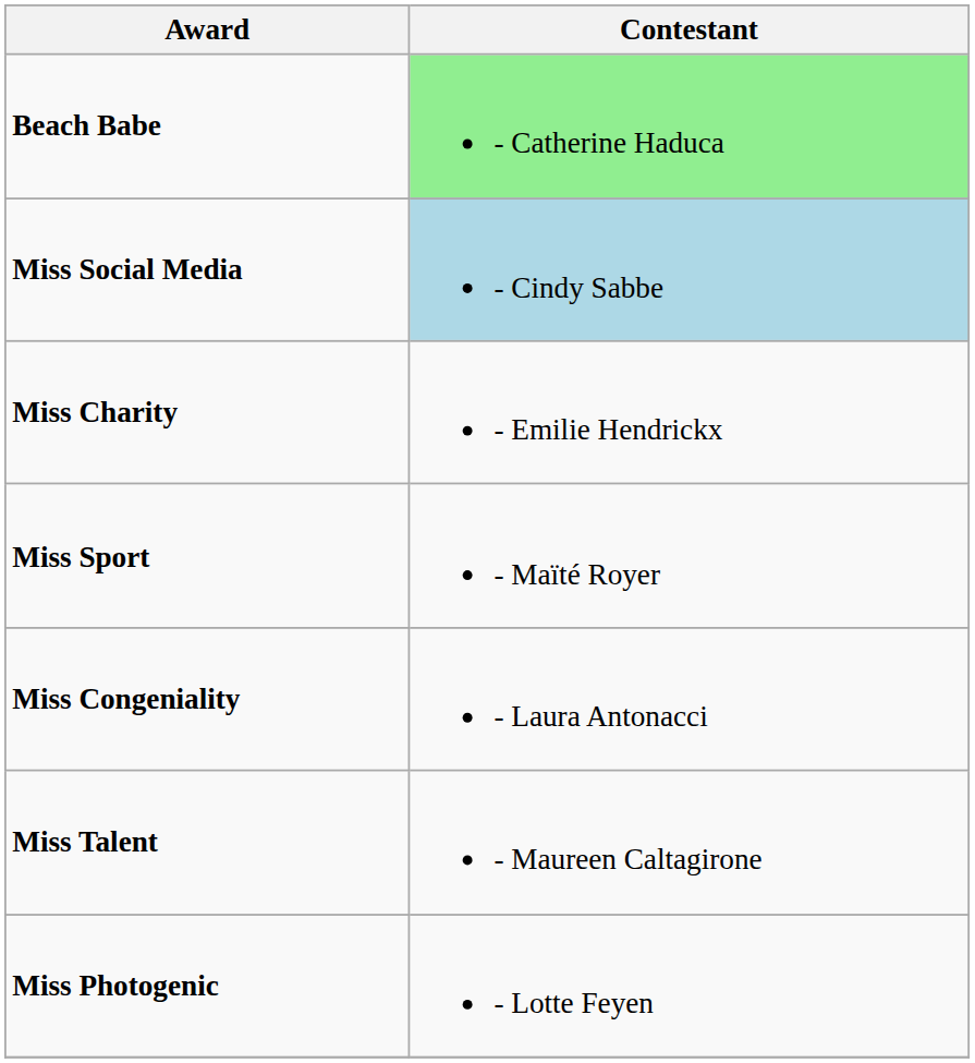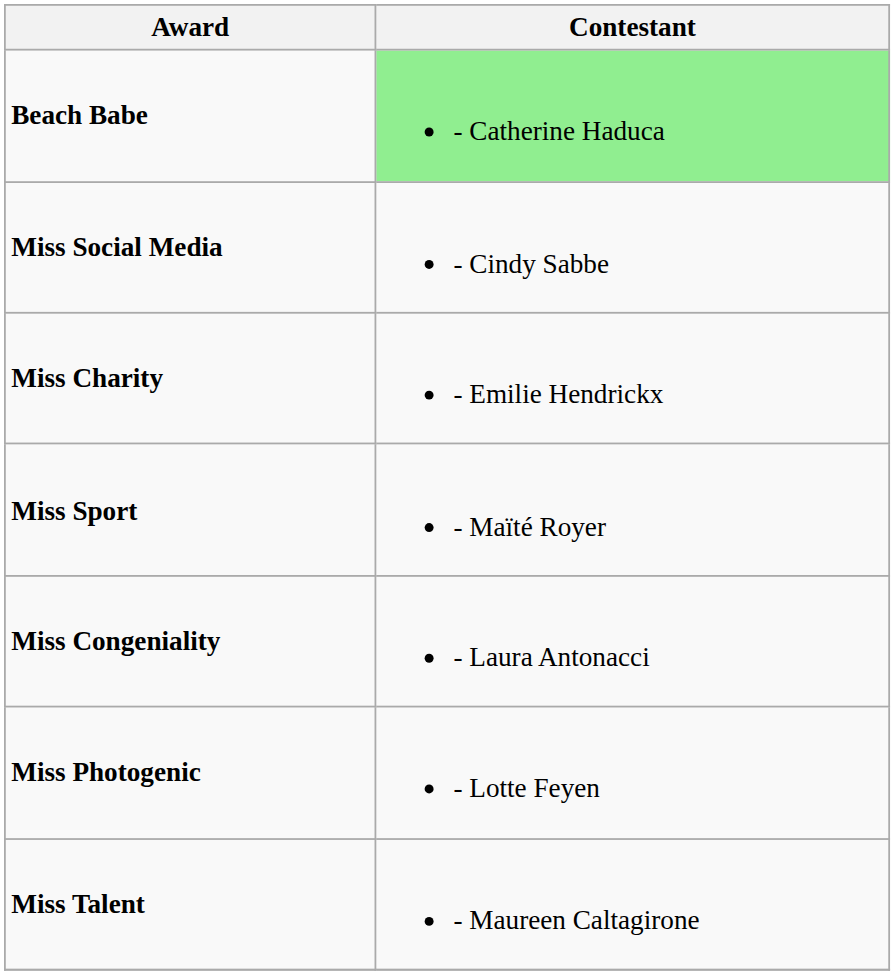 <table class="wikitable sortable" style="font-size:95%;">
 <tr>
 <th width="200">Award</th>
 <th width="280">Contestant</th>
 </tr>
 <tr>
 <td><strong>Beach Babe</strong></td>
 <td style="background: lightgreen;"><br><ul><li><strong></strong> - Catherine Haduca</li></ul></td>
 </tr>
 <tr>
 <td><strong>Miss Social Media</strong></td>
-<td style="background: lightblue;"><br><ul><li><strong></strong> - Cindy Sabbe</li></ul></td>
+<td><br><ul><li><strong></strong> - Cindy Sabbe</li></ul></td>
 </tr>
 <tr>
 <td><strong>Miss Charity</strong></td>
 <td><br><ul><li><strong></strong> - Emilie Hendrickx</li></ul></td>
 </tr>
 <tr>
 <td><strong>Miss Sport</strong></td>
 <td><br><ul><li><strong></strong> - Maïté Royer</li></ul></td>
 </tr>
 <tr>
 <td><strong>Miss Congeniality</strong></td>
 <td><br><ul><li><strong></strong>- Laura Antonacci</li></ul></td>
 </tr>
 <tr>
+<td><strong>Miss Photogenic</strong></td>
+<td><br><ul><li><strong></strong>- Lotte Feyen</li></ul></td>
+</tr>
+<tr>
 <td><strong>Miss Talent</strong></td>
 <td><br><ul><li><strong></strong> - Maureen Caltagirone</li></ul></td>
 </tr>
 <tr>
-<td><strong>Miss Photogenic</strong></td>
-<td><br><ul><li><strong></strong>- Lotte Feyen</li></ul></td>
-</tr>
-<tr>
 </tr>
 </table>
